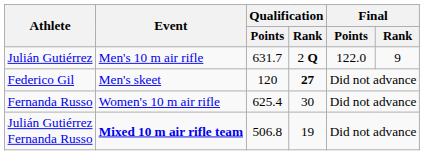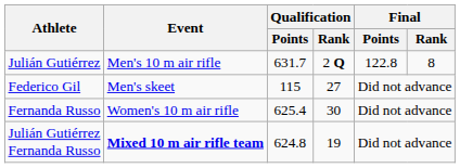 <table class=wikitable style=font-size:90%;text-align:center>
 <tr>
 <th rowspan=2>Athlete</th>
 <th rowspan=2>Event</th>
 <th colspan=2>Qualification</th>
 <th colspan=2>Final</th>
 </tr>
 <tr style=font-size:95%>
 <th>Points</th>
 <th>Rank</th>
 <th>Points</th>
 <th>Rank</th>
 </tr>
 <tr>
 <td align=left><a href='#'>Julián Gutiérrez</a></td>
 <td align=left><a href='#'>Men's 10 m air rifle</a></td>
 <td>631.7</td>
 <td>2 <strong>Q</strong></td>
-<td>122.0</td>
-<td>9</td>
+<td>122.8</td>
+<td>8</td>
 </tr>
 <tr>
 <td align=left><a href='#'>Federico Gil</a></td>
 <td align=left><a href='#'>Men's skeet</a></td>
-<td>120</td>
-<td><strong>27</strong></td>
+<td>115</td>
+<td>27</td>
 <td colspan=2>Did not advance</td>
 </tr>
 <tr>
 <td align=left><a href='#'>Fernanda Russo</a></td>
 <td align=left><a href='#'>Women's 10 m air rifle</a></td>
 <td>625.4</td>
 <td>30</td>
 <td colspan=2>Did not advance</td>
 </tr>
 <tr align=center>
 <td align=left><a href='#'>Julián Gutiérrez</a><br><a href='#'>Fernanda Russo</a></td>
 <td align=left><strong><a href='#'>Mixed 10 m air rifle team</a></strong></td>
-<td>506.8</td>
+<td>624.8</td>
 <td>19</td>
 <td colspan=2>Did not advance</td>
 </tr>
 </table>
